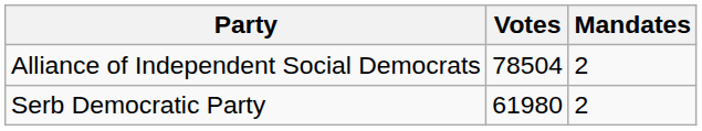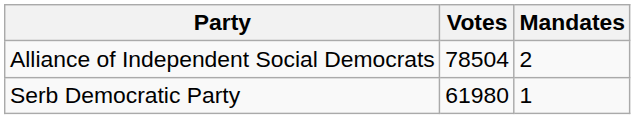 <table class="wikitable" style ="text-align: left">
 <tr>
 <th>Party</th>
 <th>Votes</th>
 <th>Mandates</th>
 </tr>
 <tr>
 <td>Alliance of Independent Social Democrats</td>
 <td>78504</td>
 <td>2</td>
 </tr>
 <tr>
 <td>Serb Democratic Party</td>
 <td>61980</td>
-<td>2</td>
+<td>1</td>
 </tr>
 </table>
